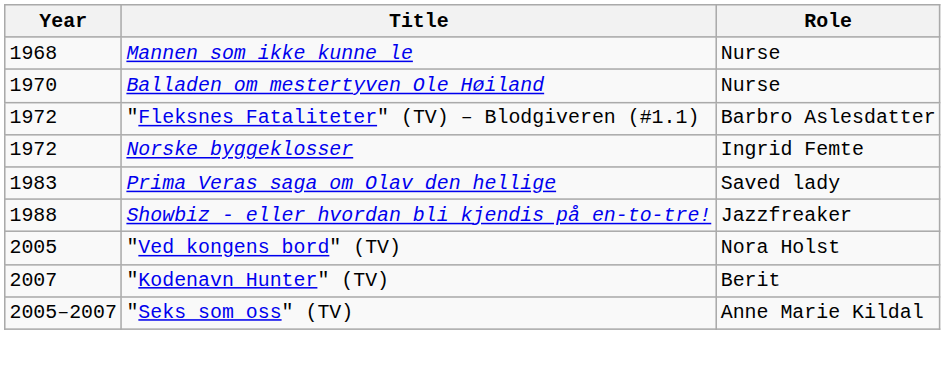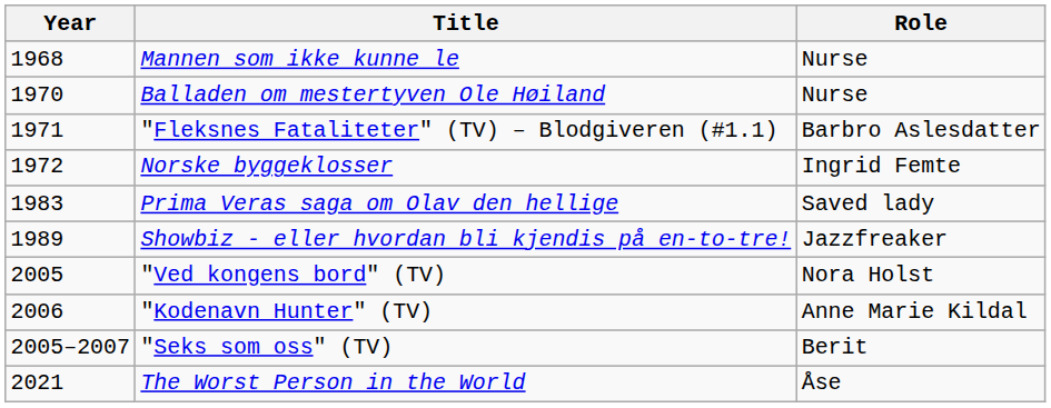 <table class="wikitable">
 <tr>
 <th>Year</th>
 <th>Title</th>
 <th>Role</th>
 </tr>
 <tr>
 <td>1968</td>
 <td><em><a href='#'>Mannen som ikke kunne le</a></em></td>
 <td>Nurse</td>
 </tr>
 <tr>
 <td>1970</td>
 <td><em><a href='#'>Balladen om mestertyven Ole Høiland</a></em></td>
 <td>Nurse</td>
 </tr>
 <tr>
-<td>1972</td>
+<td>1971</td>
 <td>"<a href='#'>Fleksnes Fataliteter</a>" (TV) – Blodgiveren (#1.1)</td>
 <td>Barbro Aslesdatter</td>
 </tr>
 <tr>
 <td>1972</td>
 <td><em><a href='#'>Norske byggeklosser</a></em></td>
 <td>Ingrid Femte</td>
 </tr>
 <tr>
 <td>1983</td>
 <td><em><a href='#'>Prima Veras saga om Olav den hellige</a></em></td>
 <td>Saved lady</td>
 </tr>
 <tr>
-<td>1988</td>
+<td>1989</td>
 <td><em><a href='#'>Showbiz - eller hvordan bli kjendis på en-to-tre!</a></em></td>
 <td>Jazzfreaker</td>
 </tr>
 <tr>
 <td>2005</td>
 <td>"<a href='#'>Ved kongens bord</a>" (TV)</td>
 <td>Nora Holst</td>
 </tr>
 <tr>
-<td>2007</td>
+<td>2006</td>
 <td>"<a href='#'>Kodenavn Hunter</a>" (TV)</td>
-<td>Berit</td>
+<td>Anne Marie Kildal</td>
 </tr>
 <tr>
 <td>2005–2007</td>
 <td>"<a href='#'>Seks som oss</a>" (TV)</td>
-<td>Anne Marie Kildal</td>
+<td>Berit</td>
+</tr>
+<tr>
+<td>2021</td>
+<td><em><a href='#'>The Worst Person in the World</a></em></td>
+<td>Åse</td>
 </tr>
 </table>
